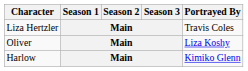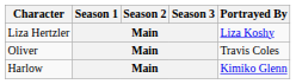 <table class="wikitable">
 <tr>
 <th>Character</th>
 <th>Season 1</th>
 <th>Season 2</th>
 <th>Season 3</th>
 <th>Portrayed By</th>
 </tr>
 <tr>
 <td>Liza Hertzler</td>
 <th colspan="3">Main</th>
-<td>Travis Coles</td>
+<td><a href='#'>Liza Koshy</a></td>
 </tr>
 <tr>
 <td>Oliver</td>
 <th colspan="3">Main</th>
-<td><a href='#'>Liza Koshy</a></td>
+<td>Travis Coles</td>
 </tr>
 <tr>
 <td>Harlow</td>
 <th colspan="3">Main</th>
 <td><a href='#'>Kimiko Glenn</a></td>
 </tr>
 </table>
